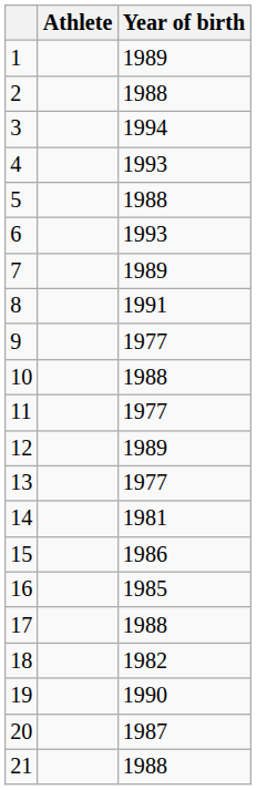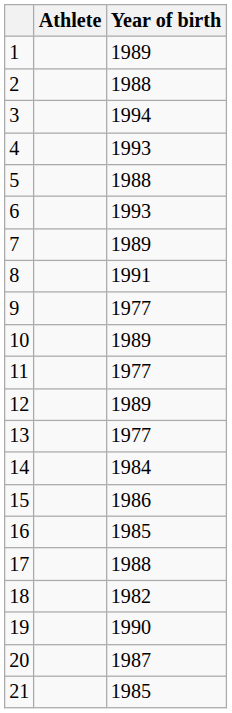 <table class = "wikitable sortable">
 <tr>
 <th></th>
 <th>Athlete</th>
 <th>Year of birth</th>
 </tr>
 <tr>
 <td>1</td>
 <td></td>
 <td>1989</td>
 </tr>
 <tr>
 <td>2</td>
 <td></td>
 <td>1988</td>
 </tr>
 <tr>
 <td>3</td>
 <td></td>
 <td>1994</td>
 </tr>
 <tr>
 <td>4</td>
 <td></td>
 <td>1993</td>
 </tr>
 <tr>
 <td>5</td>
 <td></td>
 <td>1988</td>
 </tr>
 <tr>
 <td>6</td>
 <td></td>
 <td>1993</td>
 </tr>
 <tr>
 <td>7</td>
 <td></td>
 <td>1989</td>
 </tr>
 <tr>
 <td>8</td>
 <td></td>
 <td>1991</td>
 </tr>
 <tr>
 <td>9</td>
 <td></td>
 <td>1977</td>
 </tr>
 <tr>
 <td>10</td>
 <td></td>
-<td>1988</td>
+<td>1989</td>
 </tr>
 <tr>
 <td>11</td>
 <td></td>
 <td>1977</td>
 </tr>
 <tr>
 <td>12</td>
 <td></td>
 <td>1989</td>
 </tr>
 <tr>
 <td>13</td>
 <td></td>
 <td>1977</td>
 </tr>
 <tr>
 <td>14</td>
 <td></td>
-<td>1981</td>
+<td>1984</td>
 </tr>
 <tr>
 <td>15</td>
 <td></td>
 <td>1986</td>
 </tr>
 <tr>
 <td>16</td>
 <td></td>
 <td>1985</td>
 </tr>
 <tr>
 <td>17</td>
 <td></td>
 <td>1988</td>
 </tr>
 <tr>
 <td>18</td>
 <td></td>
 <td>1982</td>
 </tr>
 <tr>
 <td>19</td>
 <td></td>
 <td>1990</td>
 </tr>
 <tr>
 <td>20</td>
 <td></td>
 <td>1987</td>
 </tr>
 <tr>
 <td>21</td>
 <td></td>
-<td>1988</td>
+<td>1985</td>
 </tr>
 </table>
